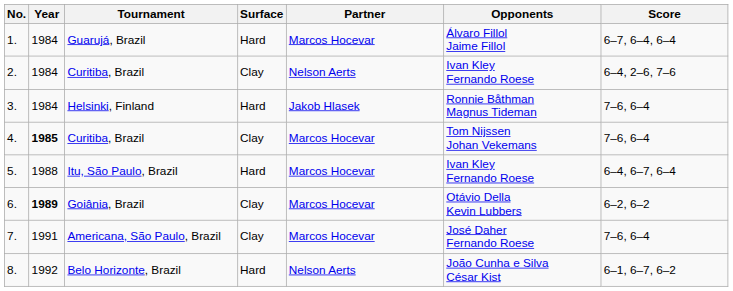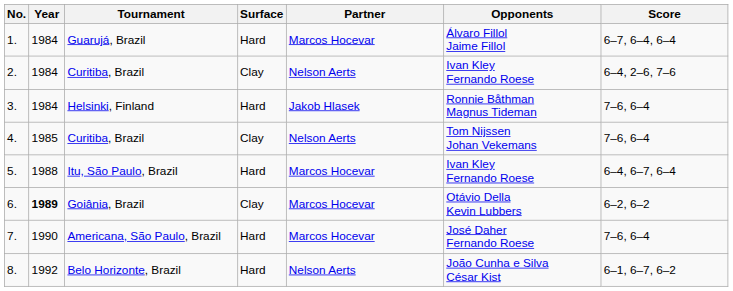 <table class="sortable wikitable" style=font-size:97%>
 <tr>
 <th style="width:20px" class="unsortable">No.</th>
 <th style="width:40px">Year</th>
 <th style="width:220px">Tournament</th>
 <th style="width:50px">Surface</th>
 <th style="width:200px">Partner</th>
 <th style="width:200px">Opponents</th>
 <th style="width:160px" class="unsortable">Score</th>
 </tr>
 <tr>
 <td>1.</td>
 <td>1984</td>
 <td><a href='#'>Guarujá</a>, Brazil</td>
 <td>Hard</td>
 <td> <a href='#'>Marcos Hocevar</a></td>
 <td> <a href='#'>Álvaro Fillol</a><br> <a href='#'>Jaime Fillol</a></td>
 <td>6–7, 6–4, 6–4</td>
 </tr>
 <tr>
 <td>2.</td>
 <td>1984</td>
 <td><a href='#'>Curitiba</a>, Brazil</td>
 <td>Clay</td>
 <td> <a href='#'>Nelson Aerts</a></td>
 <td> <a href='#'>Ivan Kley</a><br> <a href='#'>Fernando Roese</a></td>
 <td>6–4, 2–6, 7–6</td>
 </tr>
 <tr>
 <td>3.</td>
 <td>1984</td>
 <td><a href='#'>Helsinki</a>, Finland</td>
 <td>Hard</td>
 <td> <a href='#'>Jakob Hlasek</a></td>
 <td> <a href='#'>Ronnie Båthman</a><br> <a href='#'>Magnus Tideman</a></td>
 <td>7–6, 6–4</td>
 </tr>
 <tr>
 <td>4.</td>
-<td><strong>1985</strong></td>
+<td>1985</td>
 <td><a href='#'>Curitiba</a>, Brazil</td>
 <td>Clay</td>
-<td> <a href='#'>Marcos Hocevar</a></td>
+<td> <a href='#'>Nelson Aerts</a></td>
 <td> <a href='#'>Tom Nijssen</a><br> <a href='#'>Johan Vekemans</a></td>
 <td>7–6, 6–4</td>
 </tr>
 <tr>
 <td>5.</td>
 <td>1988</td>
 <td><a href='#'>Itu, São Paulo</a>, Brazil</td>
 <td>Hard</td>
 <td> <a href='#'>Marcos Hocevar</a></td>
 <td> <a href='#'>Ivan Kley</a><br> <a href='#'>Fernando Roese</a></td>
 <td>6–4, 6–7, 6–4</td>
 </tr>
 <tr>
 <td>6.</td>
 <td><strong>1989</strong></td>
 <td><a href='#'>Goiânia</a>, Brazil</td>
 <td>Clay</td>
 <td> <a href='#'>Marcos Hocevar</a></td>
 <td> <a href='#'>Otávio Della</a><br> <a href='#'>Kevin Lubbers</a></td>
 <td>6–2, 6–2</td>
 </tr>
 <tr>
 <td>7.</td>
-<td>1991</td>
+<td>1990</td>
 <td><a href='#'>Americana, São Paulo</a>, Brazil</td>
-<td>Clay</td>
+<td>Hard</td>
 <td> <a href='#'>Marcos Hocevar</a></td>
 <td> <a href='#'>José Daher</a><br> <a href='#'>Fernando Roese</a></td>
 <td>7–6, 6–4</td>
 </tr>
 <tr>
 <td>8.</td>
 <td>1992</td>
 <td><a href='#'>Belo Horizonte</a>, Brazil</td>
 <td>Hard</td>
 <td> <a href='#'>Nelson Aerts</a></td>
 <td> <a href='#'>João Cunha e Silva</a><br> <a href='#'>César Kist</a></td>
 <td>6–1, 6–7, 6–2</td>
 </tr>
 </table>
